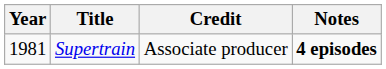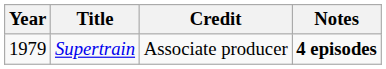 <table class="wikitable">
 <tr>
 <th>Year</th>
 <th>Title</th>
 <th>Credit</th>
 <th>Notes</th>
 </tr>
 <tr>
-<td>1981</td>
+<td>1979</td>
 <td><em><a href='#'>Supertrain</a></em></td>
 <td>Associate producer</td>
 <td><strong>4 episodes</strong></td>
 </tr>
 </table>
